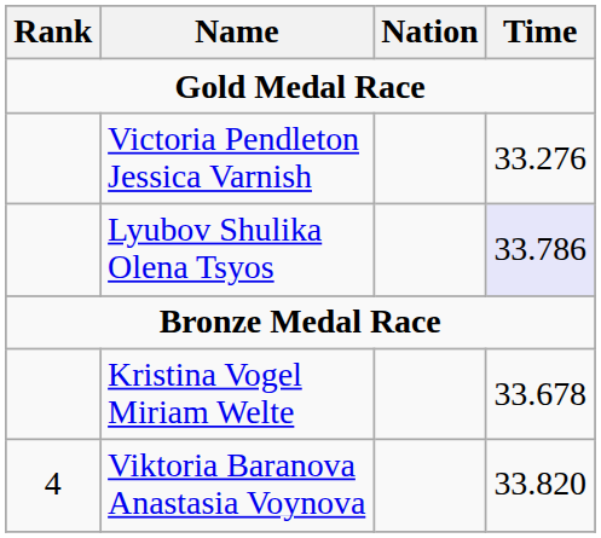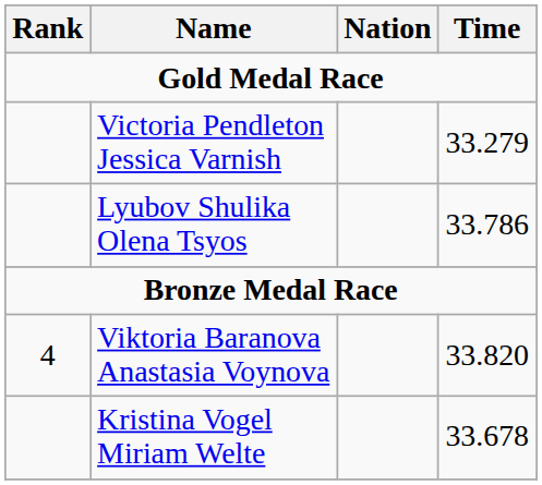 <table class="wikitable" style="text-align:center">
 <tr>
 <th>Rank</th>
 <th>Name</th>
 <th>Nation</th>
 <th>Time</th>
 </tr>
 <tr>
 <td colspan=4><strong>Gold Medal Race</strong></td>
 </tr>
 <tr>
 <td></td>
 <td align=left><a href='#'>Victoria Pendleton</a><br><a href='#'>Jessica Varnish</a></td>
 <td align=left></td>
-<td>33.276</td>
+<td>33.279</td>
 </tr>
 <tr>
 <td></td>
 <td align=left><a href='#'>Lyubov Shulika</a><br><a href='#'>Olena Tsyos</a></td>
 <td align=left></td>
-<td style="background: lavender;">33.786</td>
+<td>33.786</td>
 </tr>
 <tr>
 <td colspan=4><strong>Bronze Medal Race</strong></td>
+</tr>
+<tr>
+<td>4</td>
+<td align=left><a href='#'>Viktoria Baranova</a><br><a href='#'>Anastasia Voynova</a></td>
+<td align=left></td>
+<td>33.820</td>
 </tr>
 <tr>
 <td></td>
 <td align=left><a href='#'>Kristina Vogel</a><br><a href='#'>Miriam Welte</a></td>
 <td align=left></td>
 <td>33.678</td>
 </tr>
-<tr>
-<td>4</td>
-<td align=left><a href='#'>Viktoria Baranova</a><br><a href='#'>Anastasia Voynova</a></td>
-<td align=left></td>
-<td>33.820</td>
-</tr>
 </table>
